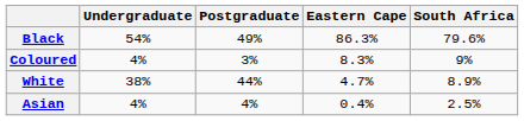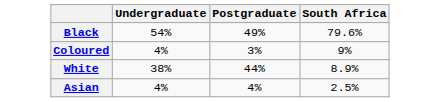 <table style="text-align:center; font-size:85%; margin-left:2em; margin:auto;" class="wikitable">
 <tr>
 <th></th>
 <th>Undergraduate</th>
 <th>Postgraduate</th>
-<th>Eastern Cape</th>
 <th>South Africa</th>
 </tr>
 <tr>
 <th><a href='#'>Black</a></th>
 <td>54%</td>
 <td>49%</td>
-<td>86.3%</td>
 <td>79.6%</td>
 </tr>
 <tr>
 <th><a href='#'>Coloured</a></th>
 <td>4%</td>
 <td>3%</td>
-<td>8.3%</td>
 <td>9%</td>
 </tr>
 <tr>
 <th><a href='#'>White</a></th>
 <td>38%</td>
 <td>44%</td>
-<td>4.7%</td>
 <td>8.9%</td>
 </tr>
 <tr>
 <th><a href='#'>Asian</a></th>
 <td>4%</td>
 <td>4%</td>
-<td>0.4%</td>
 <td>2.5%</td>
 </tr>
 </table>
